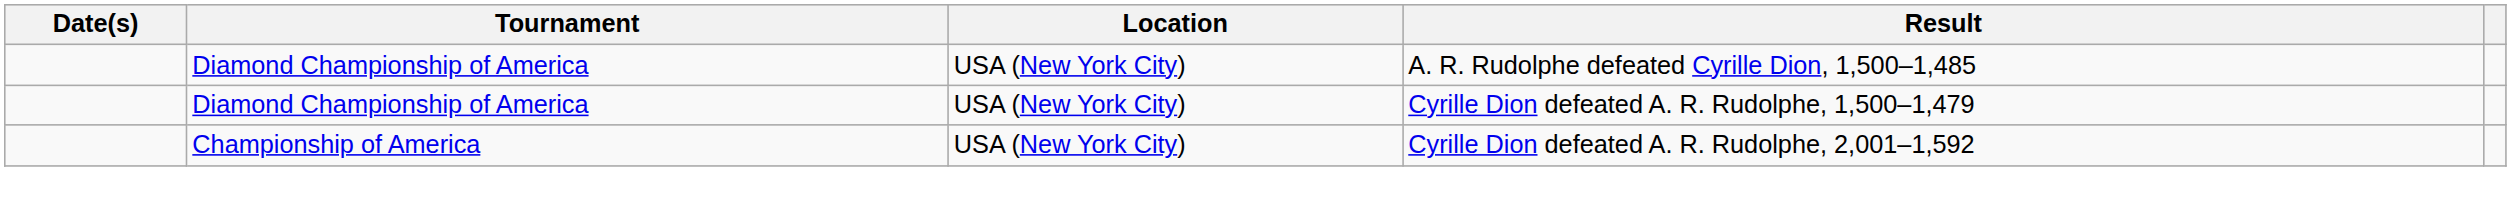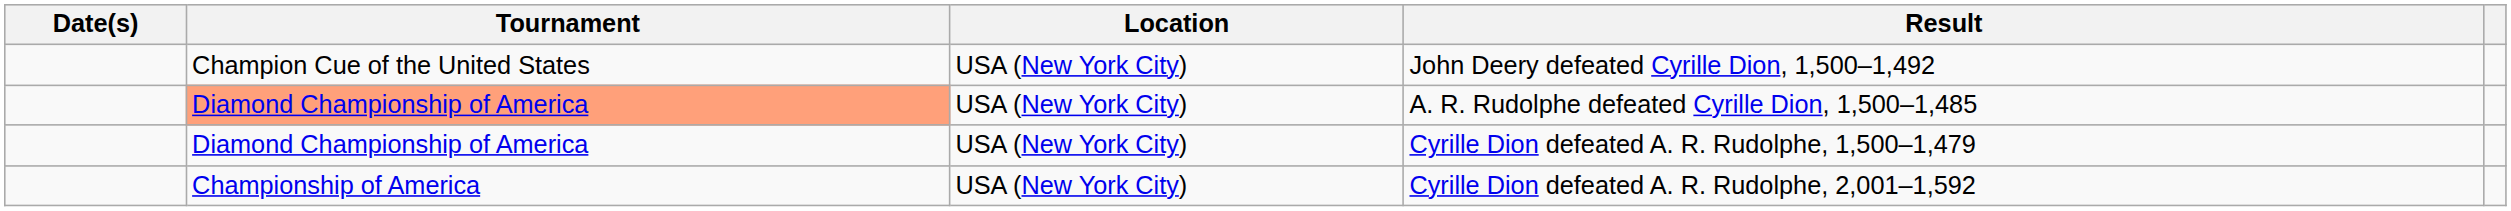 <table class="sortable wikitable" width="100%" cellpadding="5" style="margin: 1em auto 1em auto">
 <tr>
 <th scope="col">Date(s)</th>
 <th wscope="col">Tournament</th>
 <th scope="col">Location</th>
 <th scope="col" class="unsortable">Result</th>
 <th scope="col" class="unsortable"></th>
 </tr>
 <tr>
 <td></td>
-<td><a href='#'>Diamond Championship of America</a></td>
+<td>Champion Cue of the United States</td>
+<td>USA (<a href='#'>New York City</a>)</td>
+<td>John Deery defeated <a href='#'>Cyrille Dion</a>, 1,500–1,492</td>
+<td align="center"></td>
+</tr>
+<tr>
+<td></td>
+<td style="background: lightsalmon;"><a href='#'>Diamond Championship of America</a></td>
 <td>USA (<a href='#'>New York City</a>)</td>
 <td>A. R. Rudolphe defeated <a href='#'>Cyrille Dion</a>, 1,500–1,485</td>
 <td align="center"></td>
 </tr>
 <tr>
 <td></td>
 <td><a href='#'>Diamond Championship of America</a></td>
 <td>USA (<a href='#'>New York City</a>)</td>
 <td><a href='#'>Cyrille Dion</a> defeated A. R. Rudolphe, 1,500–1,479</td>
 <td align="center"></td>
 </tr>
 <tr>
 <td></td>
 <td><a href='#'>Championship of America</a></td>
 <td>USA (<a href='#'>New York City</a>)</td>
 <td><a href='#'>Cyrille Dion</a> defeated A. R. Rudolphe, 2,001–1,592</td>
 <td align="center"></td>
 </tr>
 </table>
